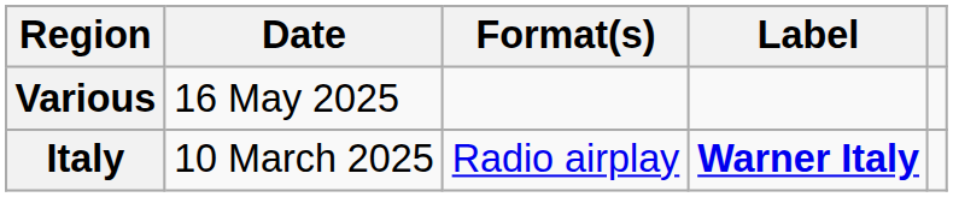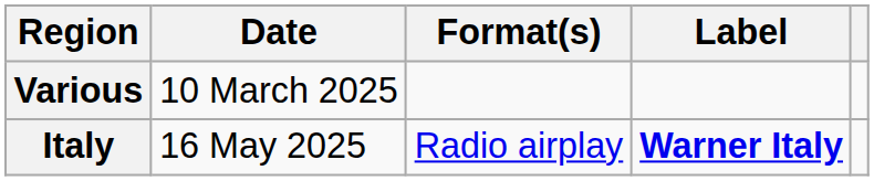 <table class="wikitable plainrowheaders">
 <tr>
 <th scope="col">Region</th>
 <th scope="col">Date</th>
 <th scope="col">Format(s)</th>
 <th scope="col">Label</th>
 <th scope="col"></th>
 </tr>
 <tr>
 <th scope="row">Various</th>
-<td>16 May 2025</td>
+<td>10 March 2025</td>
 <td></td>
 <td></td>
 <td align="center"></td>
 </tr>
 <tr>
 <th scope="row">Italy</th>
-<td>10 March 2025</td>
+<td>16 May 2025</td>
 <td><a href='#'>Radio airplay</a></td>
 <td><strong><a href='#'>Warner Italy</a></strong></td>
 <td align="center"></td>
 </tr>
 </table>
